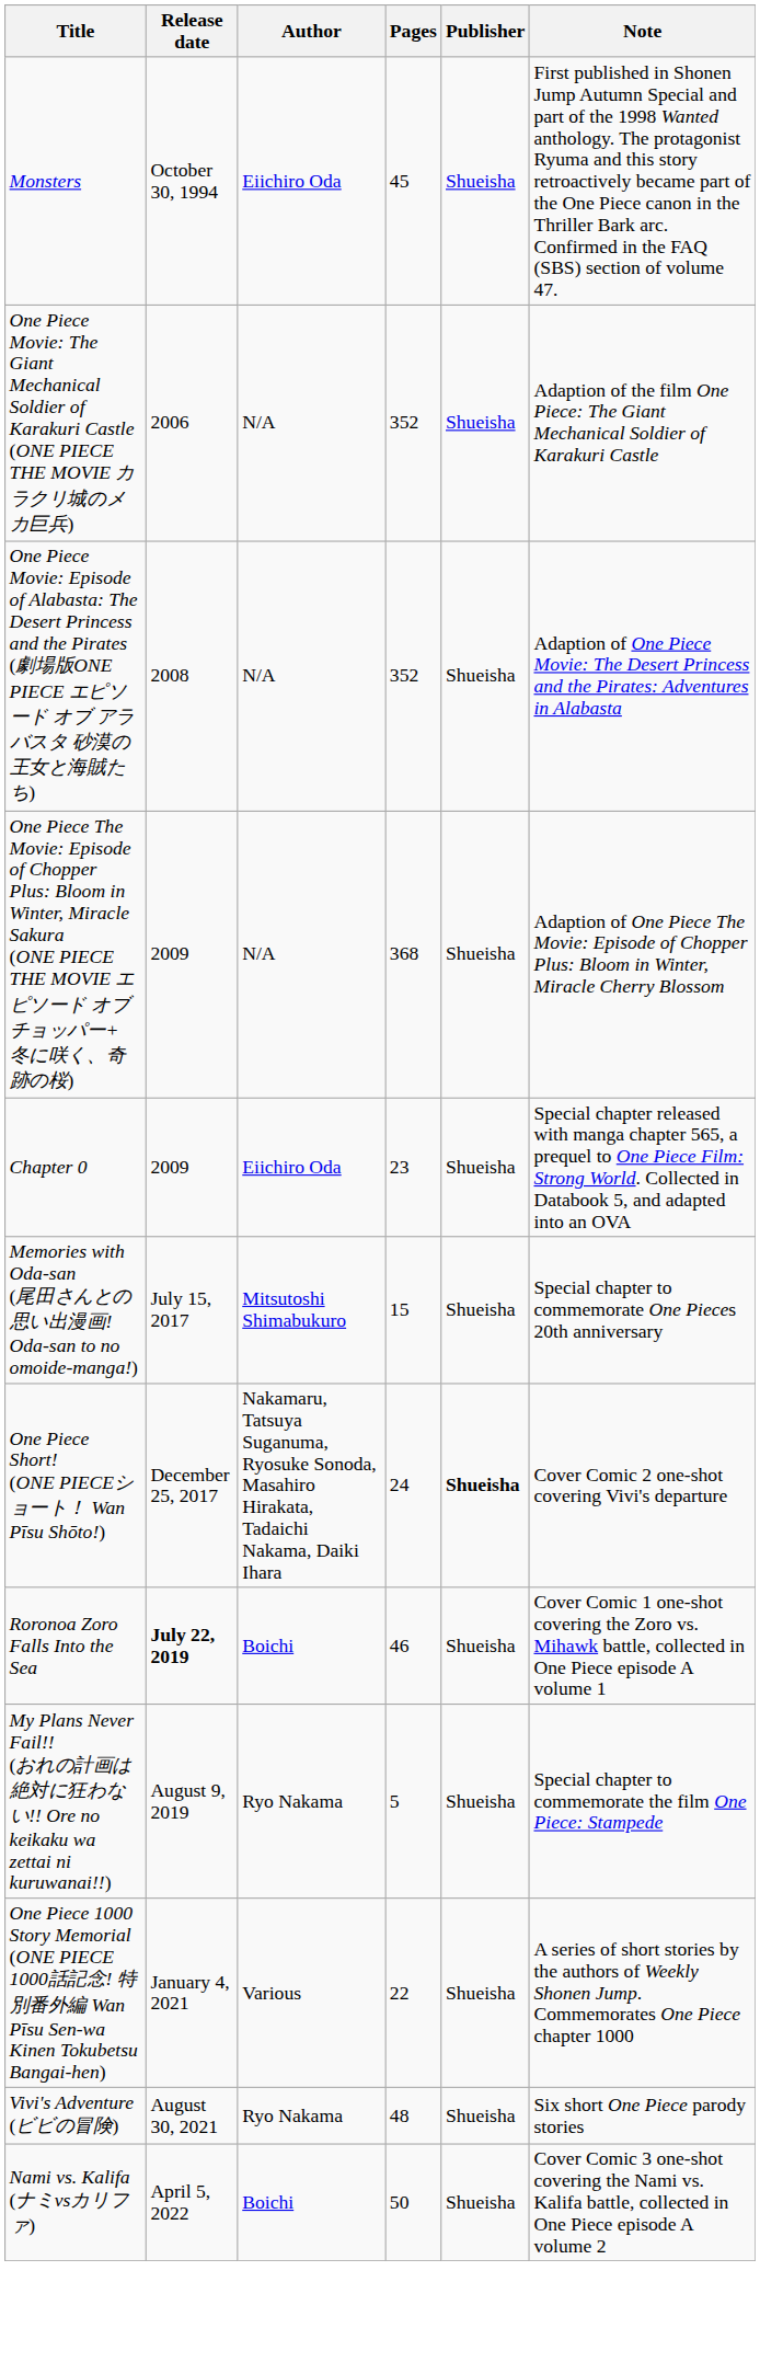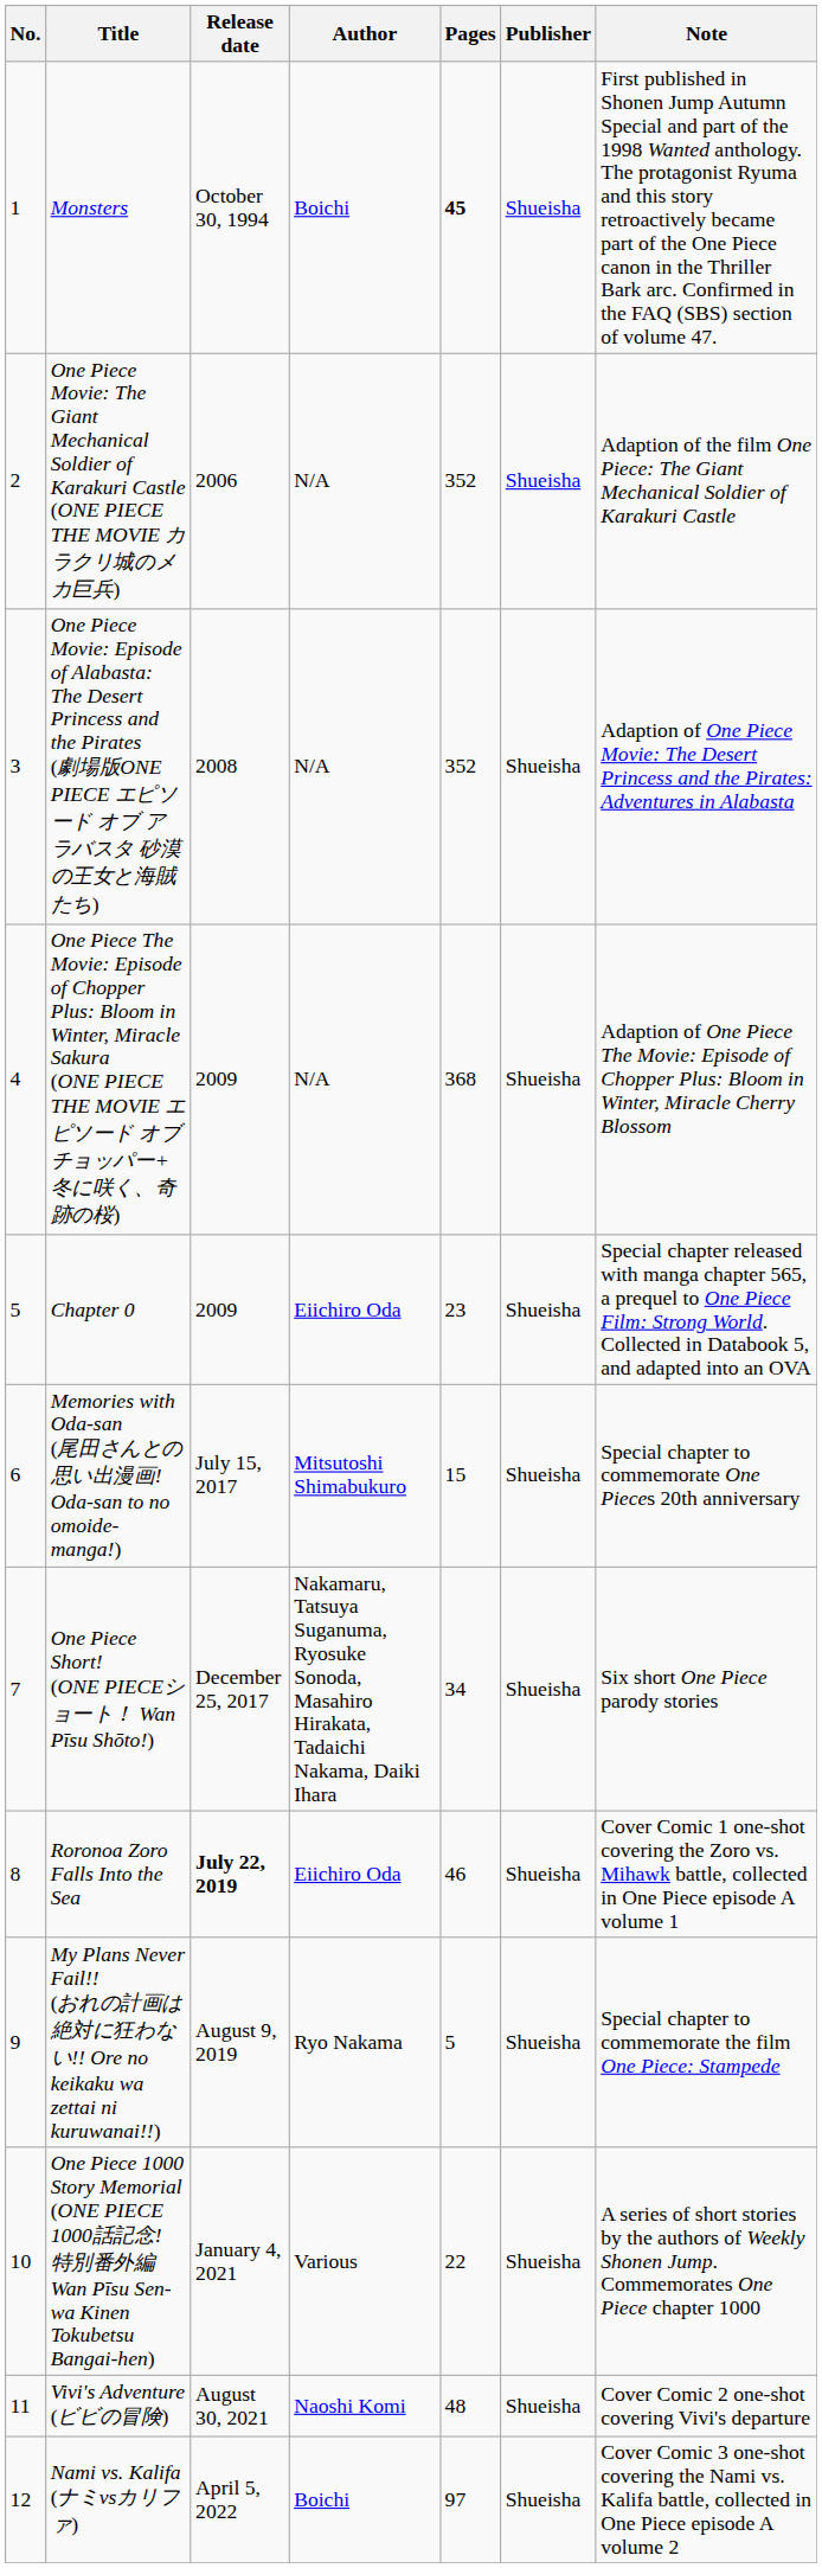 <table class="wikitable" style="width:100%;" style="font-size: 100%;">
 <tr style="text-align:center;">
+<th>No.</th>
 <th>Title</th>
 <th>Release date</th>
 <th>Author</th>
 <th>Pages</th>
 <th>Publisher</th>
 <th>Note</th>
 </tr>
 <tr>
+<td>1</td>
 <td><em><a href='#'>Monsters</a></em></td>
 <td>October 30, 1994</td>
-<td><a href='#'>Eiichiro Oda</a></td>
-<td>45</td>
+<td><a href='#'>Boichi</a></td>
+<td><strong>45</strong></td>
 <td><a href='#'>Shueisha</a></td>
 <td>First published in Shonen Jump Autumn Special and part of the 1998 <em>Wanted</em> anthology. The protagonist Ryuma and this story retroactively became part of the One Piece canon in the Thriller Bark arc. Confirmed in the FAQ (SBS) section of volume 47.</td>
 </tr>
 <tr>
+<td>2</td>
 <td><em>One Piece Movie: The Giant Mechanical Soldier of Karakuri Castle</em><br>(<em>ONE PIECE THE MOVIE カラクリ城のメカ巨兵</em>)</td>
 <td>2006</td>
 <td>N/A</td>
 <td>352</td>
 <td><a href='#'>Shueisha</a></td>
 <td>Adaption of the film <em>One Piece: The Giant Mechanical Soldier of Karakuri Castle</em></td>
 </tr>
 <tr>
+<td>3</td>
 <td><em>One Piece Movie: Episode of Alabasta: The Desert Princess and the Pirates</em><br>(<em>劇場版ONE PIECE エピソード オブ アラバスタ 砂漠の王女と海賊たち</em>)</td>
 <td>2008</td>
 <td>N/A</td>
 <td>352</td>
 <td>Shueisha</td>
 <td>Adaption of <em><a href='#'>One Piece Movie: The Desert Princess and the Pirates: Adventures in Alabasta</a></em></td>
 </tr>
 <tr>
+<td>4</td>
 <td><em>One Piece The Movie: Episode of Chopper Plus: Bloom in Winter, Miracle Sakura</em><br>(<em>ONE PIECE THE MOVIE エピソード オブ チョッパー+ 冬に咲く、奇跡の桜</em>)</td>
 <td>2009</td>
 <td>N/A</td>
 <td>368</td>
 <td>Shueisha</td>
 <td>Adaption of <em>One Piece The Movie: Episode of Chopper Plus: Bloom in Winter, Miracle Cherry Blossom</em></td>
 </tr>
 <tr>
+<td>5</td>
 <td><em>Chapter 0</em></td>
 <td>2009</td>
 <td><a href='#'>Eiichiro Oda</a></td>
 <td>23</td>
 <td>Shueisha</td>
 <td>Special chapter released with manga chapter 565, a prequel to <em><a href='#'>One Piece Film: Strong World</a></em>. Collected in Databook 5, and adapted into an OVA</td>
 </tr>
 <tr>
+<td>6</td>
 <td><em>Memories with Oda-san</em><br>(<em>尾田さんとの思い出漫画! Oda-san to no omoide-manga!</em>)</td>
 <td>July 15, 2017</td>
 <td><a href='#'>Mitsutoshi Shimabukuro</a></td>
 <td>15</td>
 <td>Shueisha</td>
 <td>Special chapter to commemorate <em>One Piece</em>s 20th anniversary</td>
 </tr>
 <tr>
+<td>7</td>
 <td><em>One Piece Short!</em><br>(<em>ONE PIECEショート！ Wan Pīsu Shōto!</em>)</td>
 <td>December 25, 2017</td>
 <td>Nakamaru, Tatsuya Suganuma, Ryosuke Sonoda, Masahiro Hirakata, Tadaichi Nakama, Daiki Ihara</td>
-<td>24</td>
-<td><strong>Shueisha</strong></td>
-<td>Cover Comic 2 one-shot covering Vivi's departure</td>
+<td>34</td>
+<td>Shueisha</td>
+<td>Six short <em>One Piece</em> parody stories</td>
 </tr>
 <tr>
+<td>8</td>
 <td><em>Roronoa Zoro Falls Into the Sea</em></td>
 <td><strong>July 22, 2019</strong></td>
-<td><a href='#'>Boichi</a></td>
+<td><a href='#'>Eiichiro Oda</a></td>
 <td>46</td>
 <td>Shueisha</td>
 <td>Cover Comic 1 one-shot covering the Zoro vs. <a href='#'>Mihawk</a> battle, collected in One Piece episode A volume 1</td>
 </tr>
 <tr>
+<td>9</td>
 <td><em>My Plans Never Fail!!</em><br>(<em>おれの計画は絶対に狂わない!! Ore no keikaku wa zettai ni kuruwanai!!</em>)</td>
 <td>August 9, 2019</td>
 <td>Ryo Nakama</td>
 <td>5</td>
 <td>Shueisha</td>
 <td>Special chapter to commemorate the film <em><a href='#'>One Piece: Stampede</a></em></td>
 </tr>
 <tr>
+<td>10</td>
 <td><em>One Piece 1000 Story Memorial</em><br>(<em>ONE PIECE 1000話記念! 特別番外編 Wan Pīsu Sen-wa Kinen Tokubetsu Bangai-hen</em>)</td>
 <td>January 4, 2021</td>
 <td>Various</td>
 <td>22</td>
 <td>Shueisha</td>
 <td>A series of short stories by the authors of <em>Weekly Shonen Jump</em>. Commemorates <em>One Piece</em> chapter 1000</td>
 </tr>
 <tr>
+<td>11</td>
 <td><em>Vivi's Adventure</em><br>(<em>ビビの冒険</em>)</td>
 <td>August 30, 2021</td>
-<td>Ryo Nakama</td>
+<td><a href='#'>Naoshi Komi</a></td>
 <td>48</td>
 <td>Shueisha</td>
-<td>Six short <em>One Piece</em> parody stories</td>
+<td>Cover Comic 2 one-shot covering Vivi's departure</td>
 </tr>
 <tr>
+<td>12</td>
 <td><em>Nami vs. Kalifa</em><br>(<em>ナミvsカリファ</em>)</td>
 <td>April 5, 2022</td>
 <td><a href='#'>Boichi</a></td>
-<td>50</td>
+<td>97</td>
 <td>Shueisha</td>
 <td>Cover Comic 3 one-shot covering the Nami vs. Kalifa battle, collected in One Piece episode A volume 2</td>
 </tr>
 </table>
